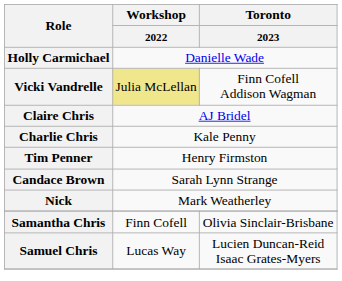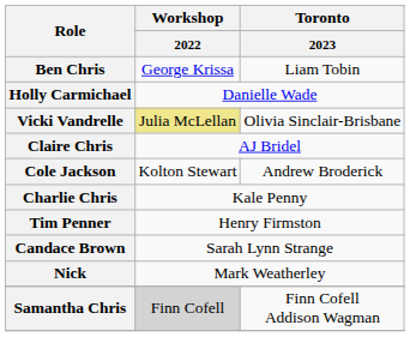 <table class="wikitable">
 <tr>
 <th rowspan="2">Role</th>
 <th>Workshop</th>
 <th>Toronto</th>
 </tr>
 <tr>
 <th><small>2022</small></th>
 <th><small>2023</small></th>
 </tr>
 <tr>
+<th>Ben Chris</th>
+<td style="text-align:center;"><a href='#'>George Krissa</a></td>
+<td style="text-align:center;">Liam Tobin</td>
+</tr>
+<tr>
 <th>Holly Carmichael</th>
 <td colspan="2" style="text-align:center;"><a href='#'>Danielle Wade</a></td>
 </tr>
 <tr>
 <th>Vicki Vandrelle</th>
 <td style="background: khaki; text-align:center;">Julia McLellan</td>
-<td style="text-align:center;">Finn Cofell<br>Addison Wagman</td>
+<td style="text-align:center;">Olivia Sinclair-Brisbane</td>
 </tr>
 <tr>
 <th>Claire Chris</th>
 <td colspan="2" style="text-align:center;"><a href='#'>AJ Bridel</a></td>
+</tr>
+<tr>
+<th>Cole Jackson</th>
+<td style="text-align:center;">Kolton Stewart</td>
+<td style="text-align:center;">Andrew Broderick</td>
 </tr>
 <tr>
 <th>Charlie Chris</th>
 <td colspan="2" style="text-align:center;">Kale Penny</td>
 </tr>
 <tr>
 <th>Tim Penner</th>
 <td colspan="2" style="text-align:center;">Henry Firmston</td>
 </tr>
 <tr>
 <th>Candace Brown</th>
 <td colspan="2" style="text-align:center;">Sarah Lynn Strange</td>
 </tr>
 <tr>
 <th>Nick</th>
 <td colspan="2" style="text-align:center;">Mark Weatherley</td>
 </tr>
 <tr>
 </tr>
 <tr>
 <th>Samantha Chris</th>
-<td style="text-align:center;">Finn Cofell</td>
-<td style="text-align:center;">Olivia Sinclair-Brisbane</td>
-</tr>
-<tr>
-<th>Samuel Chris</th>
-<td style="text-align:center;">Lucas Way</td>
-<td style="text-align:center;">Lucien Duncan-Reid<br>Isaac Grates-Myers</td>
+<td style="background: lightgrey; text-align:center;">Finn Cofell</td>
+<td style="text-align:center;">Finn Cofell<br>Addison Wagman</td>
 </tr>
 <tr>
 </tr>
 </table>
